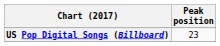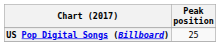 <table class="wikitable sortable plainrowheaders" style="text-align:center">
 <tr>
 <th scope="col">Chart (2017)</th>
 <th scope="col">Peak<br> position</th>
 </tr>
 <tr>
 </tr>
 <tr>
 </tr>
 <tr>
 <th scope="row">US <a href='#'>Pop Digital Songs</a> (<a href='#'><em>Billboard</em></a>)</th>
-<td>23</td>
+<td>25</td>
 </tr>
 <tr>
 </tr>
 </table>
